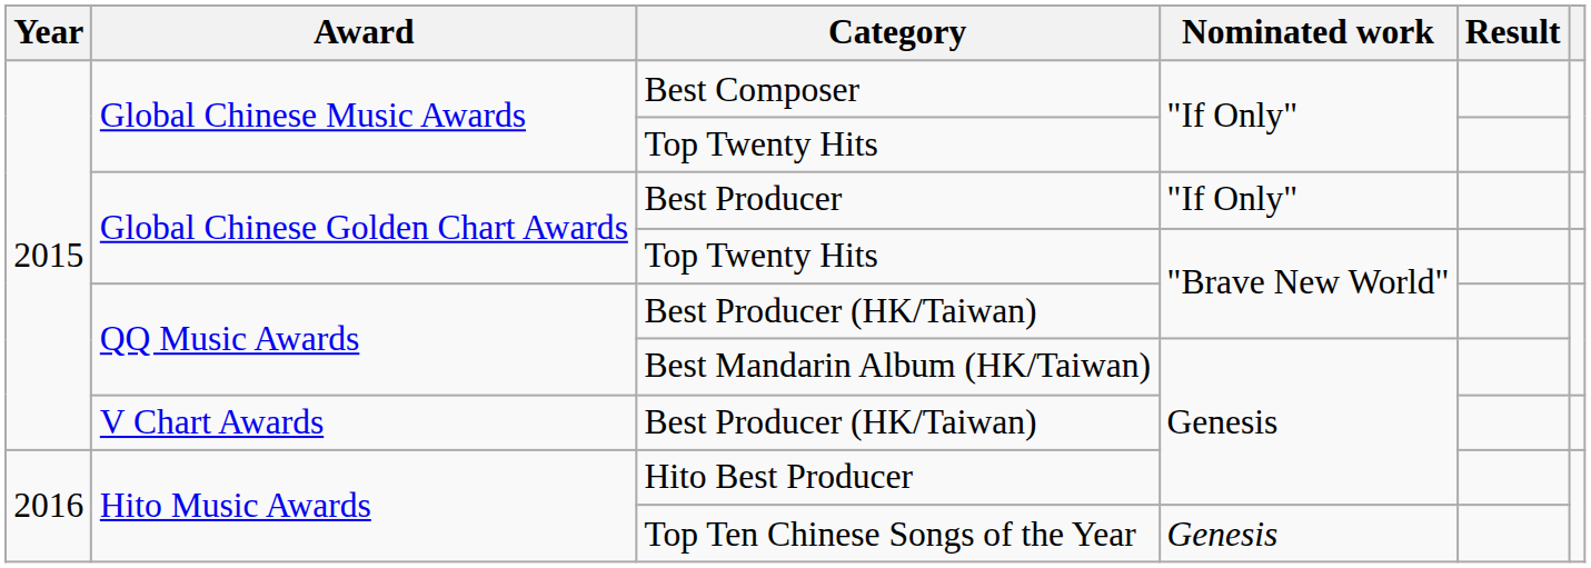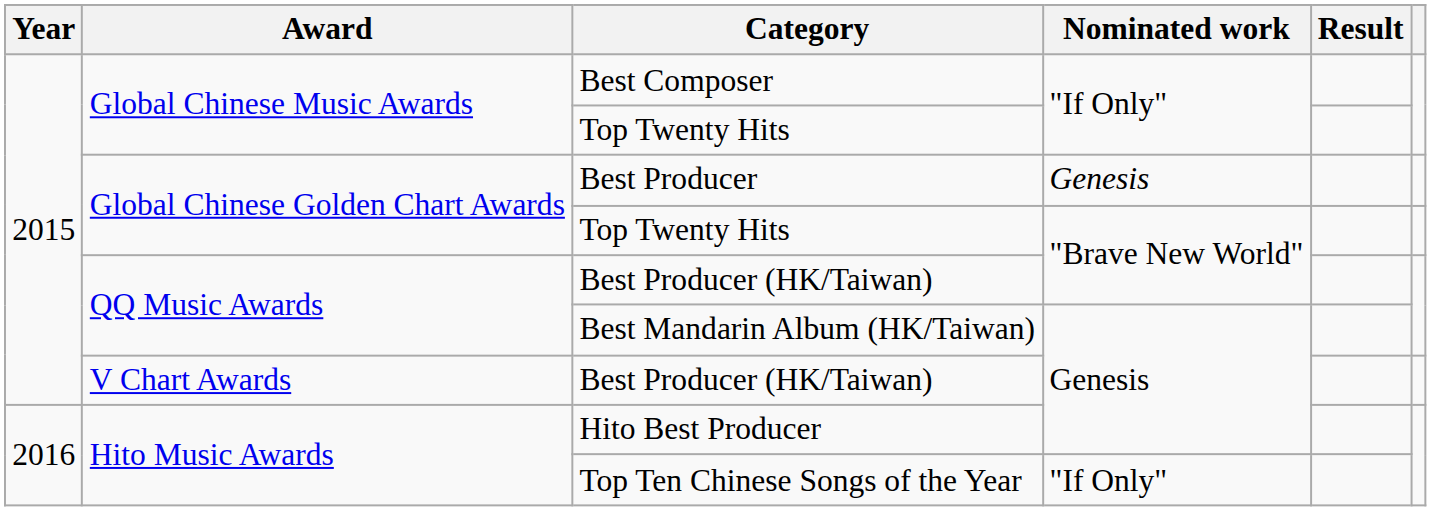 <table class="wikitable sortable plainrowheaders">
 <tr>
 <th>Year</th>
 <th>Award</th>
 <th>Category</th>
 <th>Nominated work</th>
 <th>Result</th>
 <th class="unsortable"></th>
 </tr>
 <tr>
 <td rowspan="7">2015</td>
 <td rowspan="2"><a href='#'>Global Chinese Music Awards</a></td>
 <td>Best Composer</td>
 <td rowspan="2">"If Only"</td>
 <td></td>
 <td rowspan="2" align="center"></td>
 </tr>
 <tr>
 <td>Top Twenty Hits</td>
 <td></td>
 </tr>
 <tr>
 <td rowspan="2"><a href='#'>Global Chinese Golden Chart Awards</a></td>
 <td>Best Producer</td>
-<td>"If Only"</td>
+<td><em>Genesis</em></td>
 <td></td>
 <td></td>
 </tr>
 <tr>
 <td>Top Twenty Hits</td>
 <td rowspan="2">"Brave New World"</td>
 <td></td>
 <td></td>
 </tr>
 <tr>
 <td rowspan="2"><a href='#'>QQ Music Awards</a></td>
 <td>Best Producer (HK/Taiwan)</td>
 <td></td>
 <td rowspan="2" align="center"></td>
 </tr>
 <tr>
 <td>Best Mandarin Album (HK/Taiwan)</td>
 <td rowspan="3">Genesis</td>
 <td></td>
 </tr>
 <tr>
 <td><a href='#'>V Chart Awards</a></td>
 <td>Best Producer (HK/Taiwan)</td>
 <td></td>
 <td align="center"></td>
 </tr>
 <tr>
 <td rowspan="2">2016</td>
 <td rowspan="2"><a href='#'>Hito Music Awards</a></td>
 <td>Hito  Best Producer</td>
 <td></td>
 <td rowspan="2" align="center"></td>
 </tr>
 <tr>
 <td>Top Ten Chinese Songs of the Year</td>
-<td><em>Genesis</em></td>
+<td>"If Only"</td>
 <td></td>
 </tr>
 </table>
